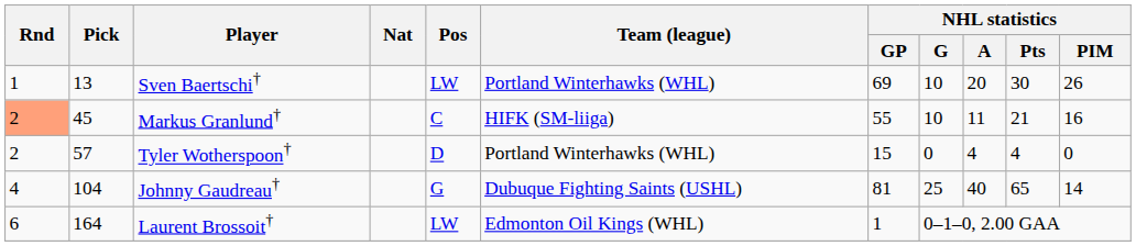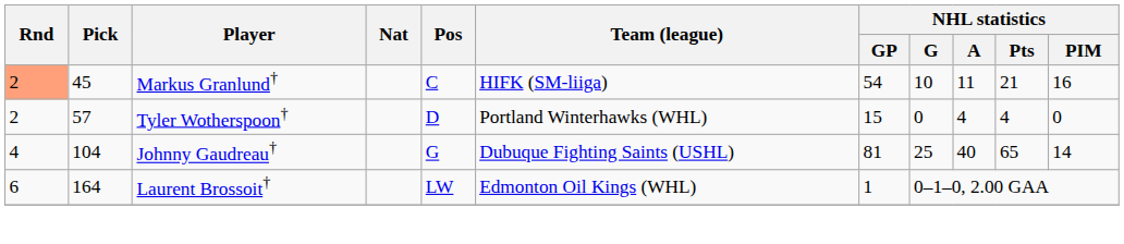 <table class="wikitable" style="width:75%;">
 <tr>
 <th rowspan="2">Rnd</th>
 <th rowspan="2">Pick</th>
 <th rowspan="2">Player</th>
 <th rowspan="2">Nat</th>
 <th rowspan="2">Pos</th>
 <th rowspan="2">Team (league)</th>
 <th colspan="5">NHL statistics</th>
 </tr>
 <tr>
 <th>GP</th>
 <th>G</th>
 <th>A</th>
 <th>Pts</th>
 <th>PIM</th>
 </tr>
 <tr>
-<td>1</td>
-<td>13</td>
-<td><a href='#'>Sven Baertschi</a><sup>†</sup></td>
-<td></td>
-<td><a href='#'>LW</a></td>
-<td><a href='#'>Portland Winterhawks</a> (<a href='#'>WHL</a>)</td>
-<td>69</td>
-<td>10</td>
-<td>20</td>
-<td>30</td>
-<td>26</td>
-</tr>
-<tr>
 <td style="background: lightsalmon;">2</td>
 <td>45</td>
 <td><a href='#'>Markus Granlund</a><sup>†</sup></td>
 <td></td>
 <td><a href='#'>C</a></td>
 <td><a href='#'>HIFK</a> (<a href='#'>SM-liiga</a>)</td>
-<td>55</td>
+<td>54</td>
 <td>10</td>
 <td>11</td>
 <td>21</td>
 <td>16</td>
 </tr>
 <tr>
 <td>2</td>
 <td>57</td>
 <td><a href='#'>Tyler Wotherspoon</a><sup>†</sup></td>
 <td></td>
 <td><a href='#'>D</a></td>
 <td>Portland Winterhawks (WHL)</td>
 <td>15</td>
 <td>0</td>
 <td>4</td>
 <td>4</td>
 <td>0</td>
 </tr>
 <tr>
 <td>4</td>
 <td>104</td>
 <td><a href='#'>Johnny Gaudreau</a><sup>†</sup></td>
 <td></td>
 <td><a href='#'>G</a></td>
 <td><a href='#'>Dubuque Fighting Saints</a> (<a href='#'>USHL</a>)</td>
 <td>81</td>
 <td>25</td>
 <td>40</td>
 <td>65</td>
 <td>14</td>
 </tr>
 <tr>
 <td>6</td>
 <td>164</td>
 <td><a href='#'>Laurent Brossoit</a><sup>†</sup></td>
 <td></td>
 <td><a href='#'>LW</a></td>
 <td><a href='#'>Edmonton Oil Kings</a> (WHL)</td>
 <td>1</td>
 <td colspan="4">0–1–0, 2.00 GAA</td>
 </tr>
 <tr>
 </tr>
 </table>
